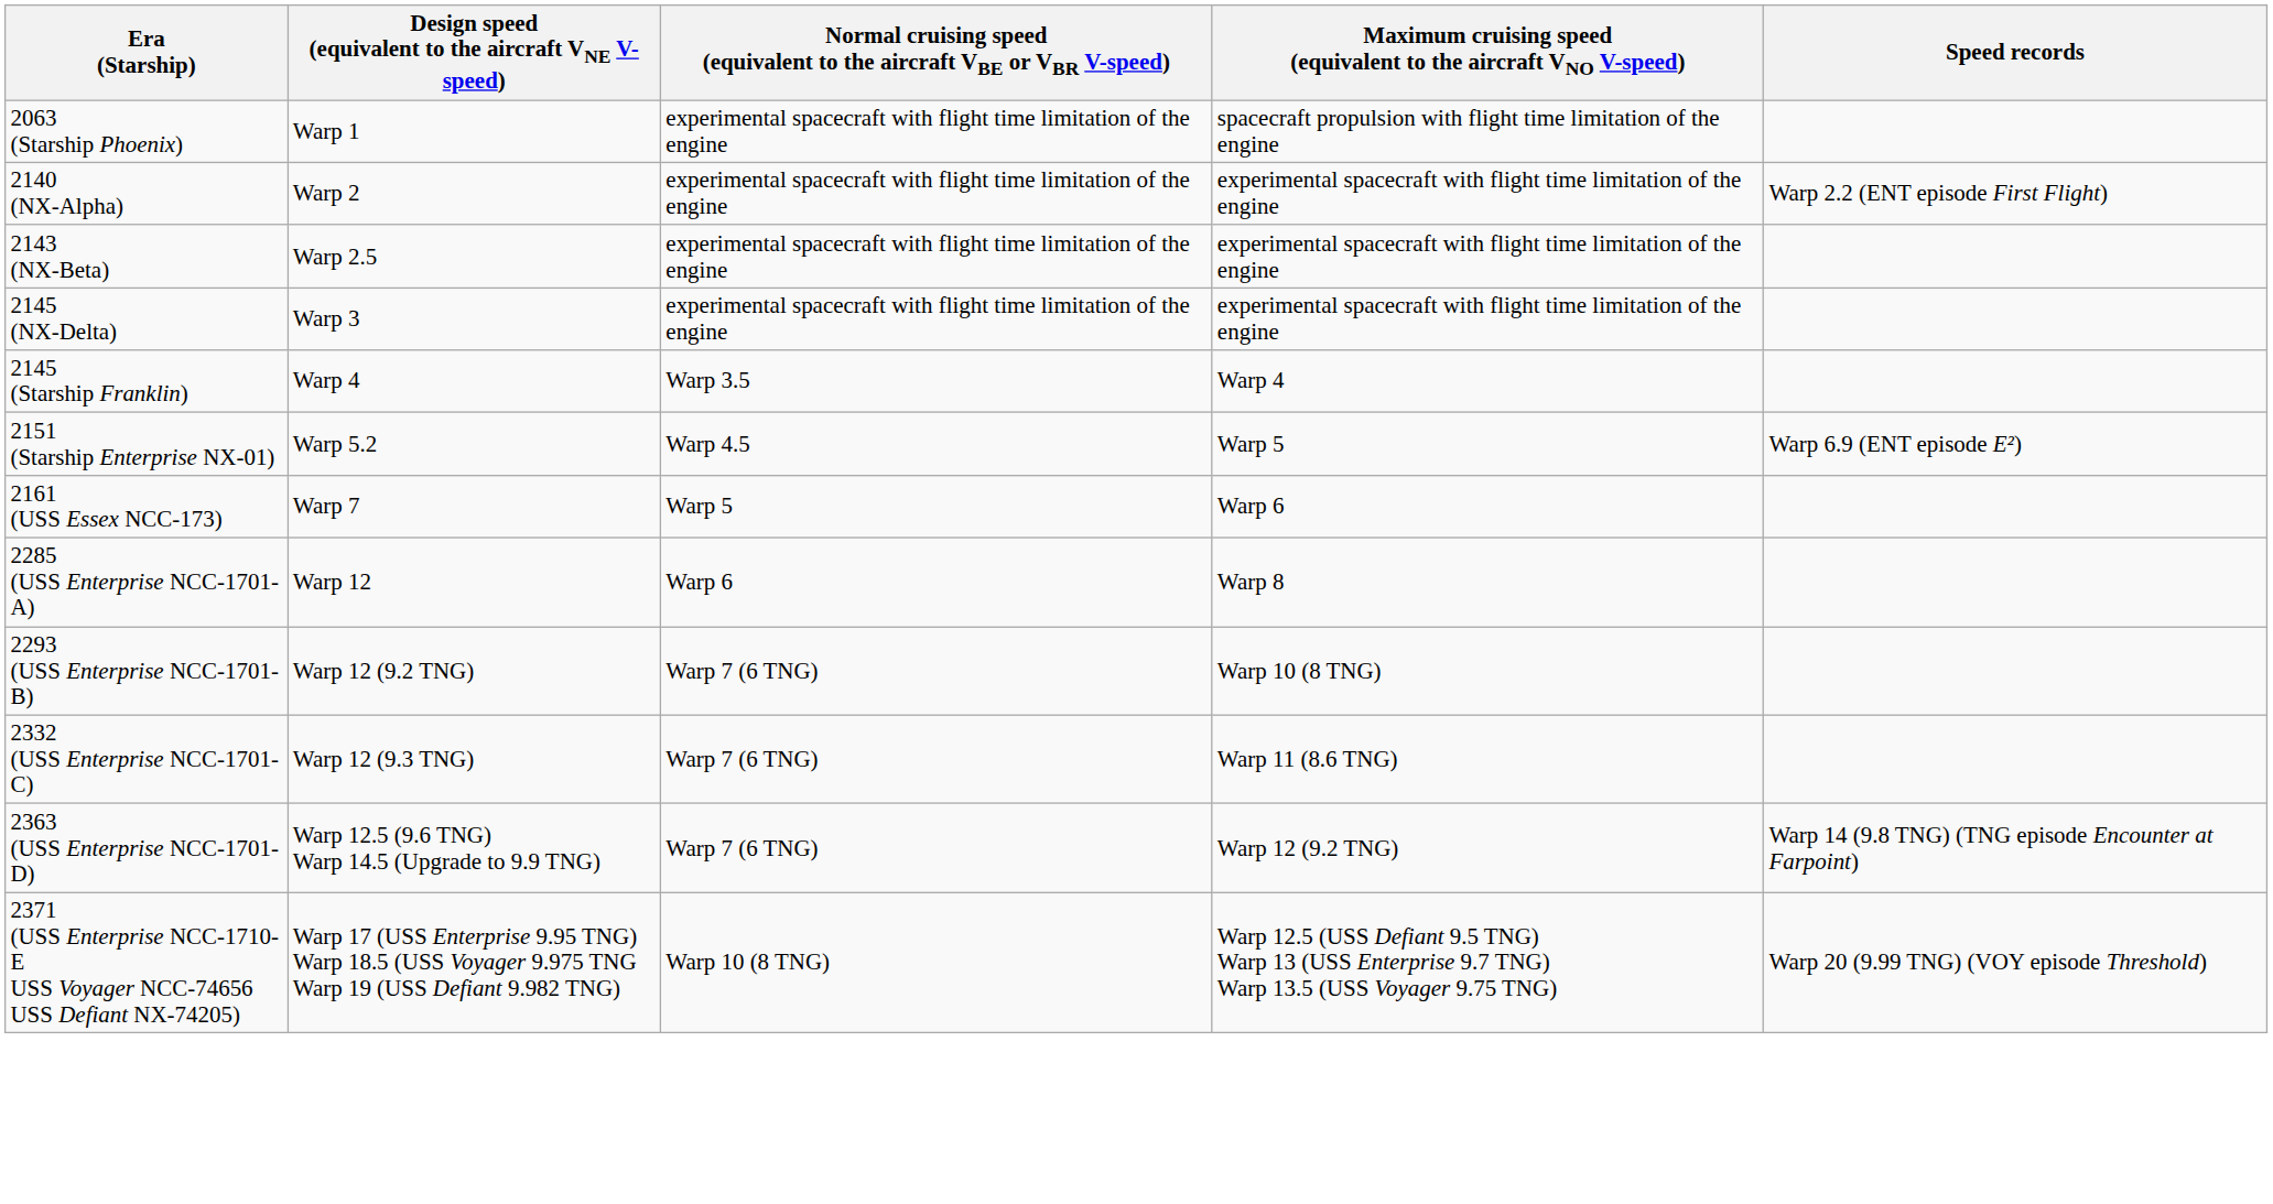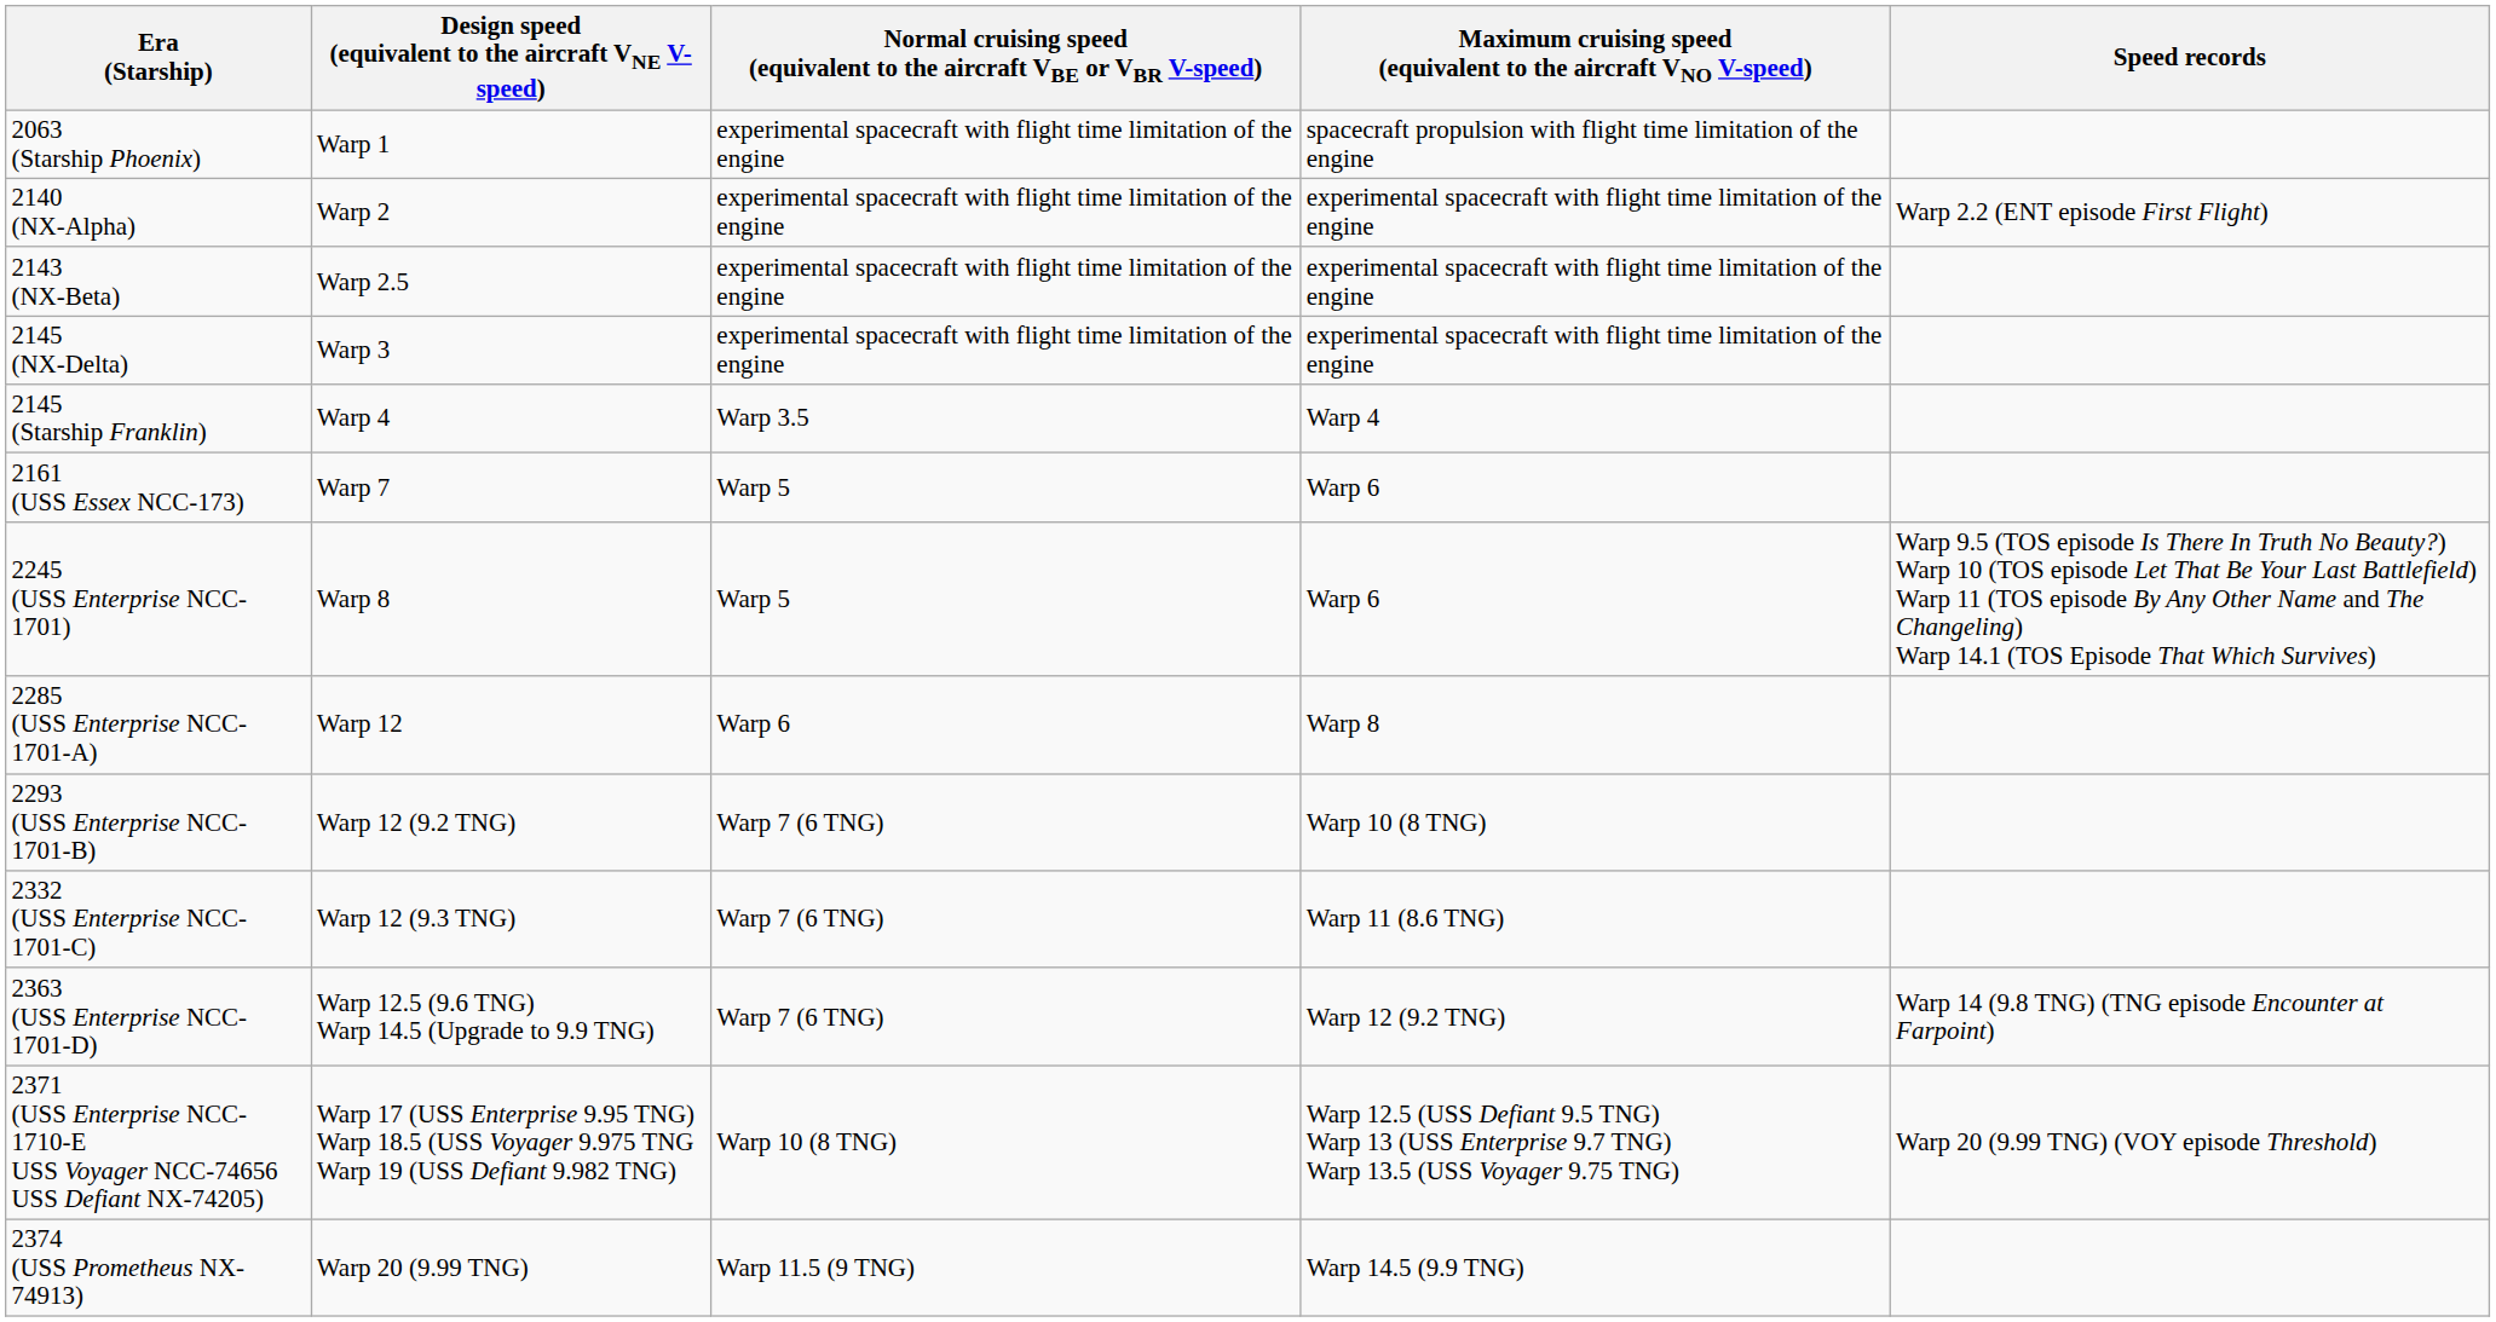 <table class="wikitable">
 <tr>
 <th>Era<br>(Starship)</th>
 <th>Design speed<br>(equivalent to the aircraft V<sub>NE</sub> <a href='#'>V-speed</a>)</th>
 <th>Normal cruising speed<br>(equivalent to the aircraft V<sub>BE</sub> or V<sub>BR</sub> <a href='#'>V-speed</a>)</th>
 <th>Maximum cruising speed<br>(equivalent to the aircraft V<sub>NO</sub> <a href='#'>V-speed</a>)</th>
 <th>Speed records</th>
 </tr>
 <tr>
 <td>2063<br>(Starship <em>Phoenix</em>)</td>
 <td>Warp 1</td>
 <td>experimental spacecraft with flight time limitation of the engine</td>
 <td>spacecraft propulsion with flight time limitation of the engine</td>
 <td></td>
 </tr>
 <tr>
 <td>2140<br>(NX-Alpha)</td>
 <td>Warp 2</td>
 <td>experimental spacecraft with flight time limitation of the engine</td>
 <td>experimental spacecraft with flight time limitation of the engine</td>
 <td>Warp 2.2 (ENT episode <em>First Flight</em>)</td>
 </tr>
 <tr>
 <td>2143<br>(NX-Beta)</td>
 <td>Warp 2.5</td>
 <td>experimental spacecraft with flight time limitation of the engine</td>
 <td>experimental spacecraft with flight time limitation of the engine</td>
 <td></td>
 </tr>
 <tr>
 <td>2145<br>(NX-Delta)</td>
 <td>Warp 3</td>
 <td>experimental spacecraft with flight time limitation of the engine</td>
 <td>experimental spacecraft with flight time limitation of the engine</td>
 <td></td>
 </tr>
 <tr>
 <td>2145<br>(Starship <em>Franklin</em>)</td>
 <td>Warp 4</td>
 <td>Warp 3.5</td>
 <td>Warp 4</td>
 <td></td>
 </tr>
 <tr>
-<td>2151<br>(Starship <em>Enterprise</em> NX-01)</td>
-<td>Warp 5.2</td>
-<td>Warp 4.5</td>
-<td>Warp 5</td>
-<td>Warp 6.9 (ENT episode <em>E²</em>)</td>
-</tr>
-<tr>
 <td>2161<br>(USS <em>Essex</em> NCC-173)</td>
 <td>Warp 7</td>
 <td>Warp 5</td>
 <td>Warp 6</td>
+</tr>
+<tr>
+<td>2245<br>(USS <em>Enterprise</em> NCC-1701)</td>
+<td>Warp 8</td>
+<td>Warp 5</td>
+<td>Warp 6</td>
+<td>Warp 9.5 (TOS episode <em>Is There In Truth No Beauty?</em>)<br>Warp 10 (TOS episode <em>Let That Be Your Last Battlefield</em>)<br>Warp 11 (TOS episode <em>By Any Other Name</em> and <em>The Changeling</em>)<br>Warp 14.1 (TOS Episode <em>That Which Survives</em>)</td>
 </tr>
 <tr>
 <td>2285<br>(USS <em>Enterprise</em> NCC-1701-A)</td>
 <td>Warp 12</td>
 <td>Warp 6</td>
 <td>Warp 8</td>
 <td></td>
 </tr>
 <tr>
 <td>2293<br>(USS <em>Enterprise</em> NCC-1701-B)</td>
 <td>Warp 12 (9.2 TNG)</td>
 <td>Warp 7 (6 TNG)</td>
 <td>Warp 10 (8 TNG)</td>
 <td></td>
 </tr>
 <tr>
 <td>2332<br>(USS <em>Enterprise</em> NCC-1701-C)</td>
 <td>Warp 12 (9.3 TNG)</td>
 <td>Warp 7 (6 TNG)</td>
 <td>Warp 11 (8.6 TNG)</td>
 <td></td>
 </tr>
 <tr>
 <td>2363<br>(USS <em>Enterprise</em> NCC-1701-D)</td>
 <td>Warp 12.5 (9.6 TNG)<br>Warp 14.5 (Upgrade to 9.9 TNG)</td>
 <td>Warp 7 (6 TNG)</td>
 <td>Warp 12 (9.2 TNG)</td>
 <td>Warp 14 (9.8 TNG) (TNG episode <em>Encounter at Farpoint</em>)</td>
 </tr>
 <tr>
 <td>2371<br>(USS <em>Enterprise</em> NCC-1710-E<br>USS <em>Voyager</em> NCC-74656<br>USS <em>Defiant</em> NX-74205)</td>
 <td>Warp 17 (USS <em>Enterprise</em> 9.95 TNG)<br>Warp 18.5 (USS <em>Voyager</em> 9.975 TNG<br>Warp 19 (USS <em>Defiant</em> 9.982 TNG)</td>
 <td>Warp 10 (8 TNG)</td>
 <td>Warp 12.5 (USS <em>Defiant</em> 9.5 TNG)<br>Warp 13 (USS <em>Enterprise</em> 9.7 TNG)<br>Warp 13.5 (USS <em>Voyager</em> 9.75 TNG)</td>
 <td>Warp 20 (9.99 TNG) (VOY episode <em>Threshold</em>)</td>
 </tr>
+<tr>
+<td>2374<br>(USS <em>Prometheus</em> NX-74913)</td>
+<td>Warp 20 (9.99 TNG)</td>
+<td>Warp 11.5 (9 TNG)</td>
+<td>Warp 14.5 (9.9 TNG)</td>
+<td></td>
+</tr>
 </table>
